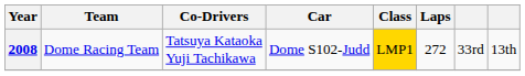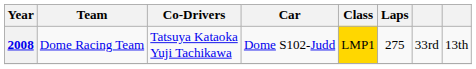 <table class="wikitable" style="font-size:90%">
 <tr>
 <th>Year</th>
 <th>Team</th>
 <th>Co-Drivers</th>
 <th>Car</th>
 <th>Class</th>
 <th>Laps</th>
 <th></th>
 <th></th>
 </tr>
 <tr align="center">
 <th><a href='#'>2008</a></th>
 <td align="left"> <a href='#'>Dome Racing Team</a></td>
 <td align="left"> <a href='#'>Tatsuya Kataoka</a><br> <a href='#'>Yuji Tachikawa</a></td>
 <td align="left"><a href='#'>Dome</a> S102-<a href='#'>Judd</a></td>
 <td style="background: gold;">LMP1</td>
-<td>272</td>
+<td>275</td>
 <td>33rd</td>
 <td>13th</td>
 </tr>
 <tr>
 </tr>
 </table>
